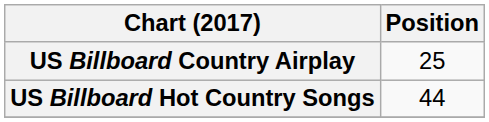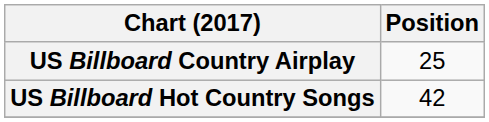 <table class="wikitable sortable plainrowheaders" style="text-align:center">
 <tr>
 <th scope="col">Chart (2017)</th>
 <th scope="col">Position</th>
 </tr>
 <tr>
 <th scope="row">US <em>Billboard</em> Country Airplay</th>
 <td>25</td>
 </tr>
 <tr>
 <th scope="row">US <em>Billboard</em> Hot Country Songs</th>
-<td>44</td>
+<td>42</td>
 </tr>
 <tr>
 </tr>
 </table>
